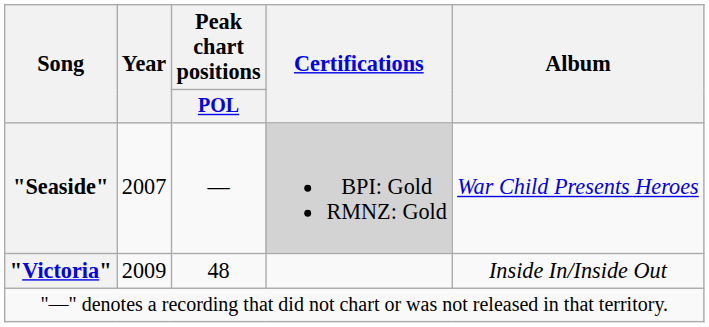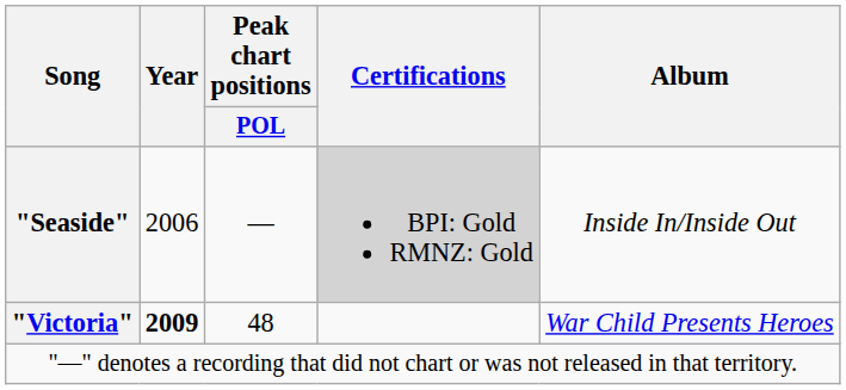 <table class="wikitable plainrowheaders" style="text-align:center;" border="1">
 <tr>
 <th scope="col" rowspan="2">Song</th>
 <th scope="col" rowspan="2">Year</th>
 <th scope="col" colspan="1">Peak chart positions</th>
 <th scope="col" rowspan="2"><a href='#'>Certifications</a></th>
 <th scope="col" rowspan="2">Album</th>
 </tr>
 <tr>
 <th scope="col" style="width:3em;font-size:90%;"><a href='#'>POL</a><br></th>
 </tr>
 <tr>
 <th scope="row">"Seaside"</th>
-<td>2007</td>
+<td>2006</td>
 <td>—</td>
 <td style="background: lightgrey;"><br><ul><li>BPI: Gold</li><li>RMNZ: Gold</li></ul></td>
-<td><em><a href='#'>War Child Presents Heroes</a></em></td>
+<td><em>Inside In/Inside Out</em></td>
 </tr>
 <tr>
 <th scope="row">"<a href='#'>Victoria</a>"</th>
-<td>2009</td>
+<td><strong>2009</strong></td>
 <td>48</td>
 <td></td>
-<td><em>Inside In/Inside Out</em></td>
+<td><em><a href='#'>War Child Presents Heroes</a></em></td>
 </tr>
 <tr>
 <td colspan="18" style="font-size:90%">"—" denotes a recording that did not chart or was not released in that territory.</td>
 </tr>
 </table>
